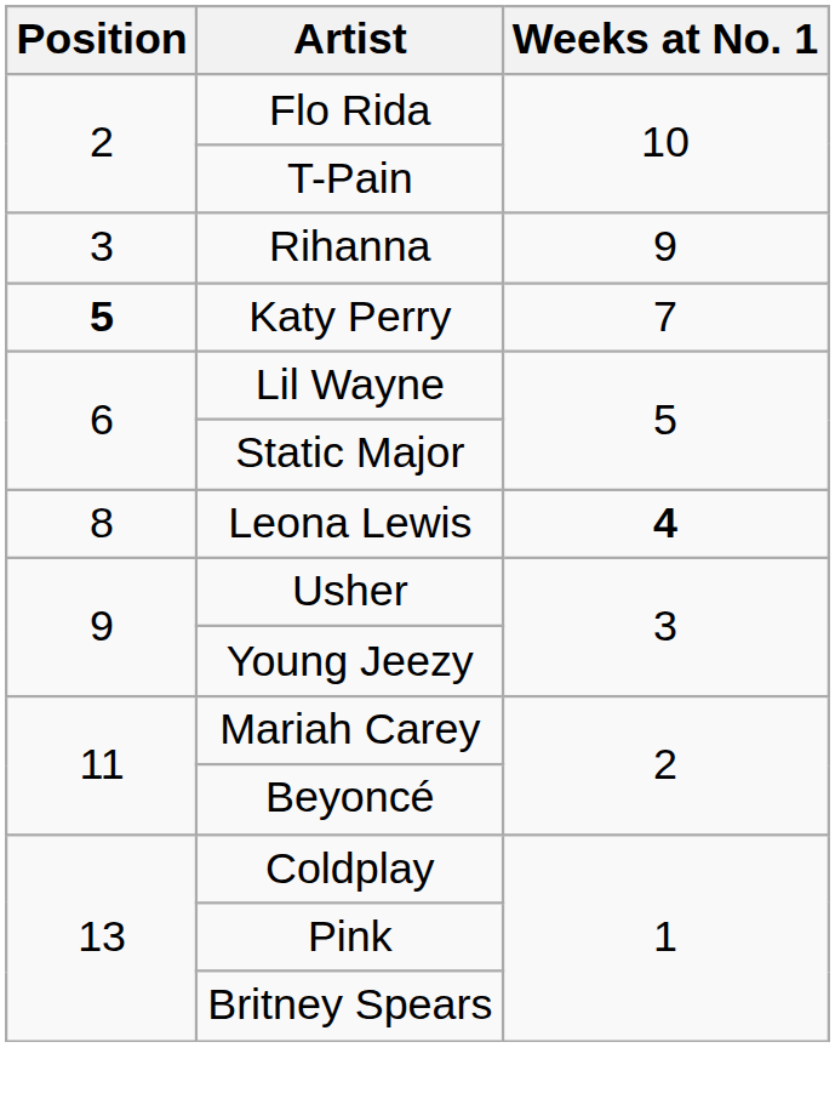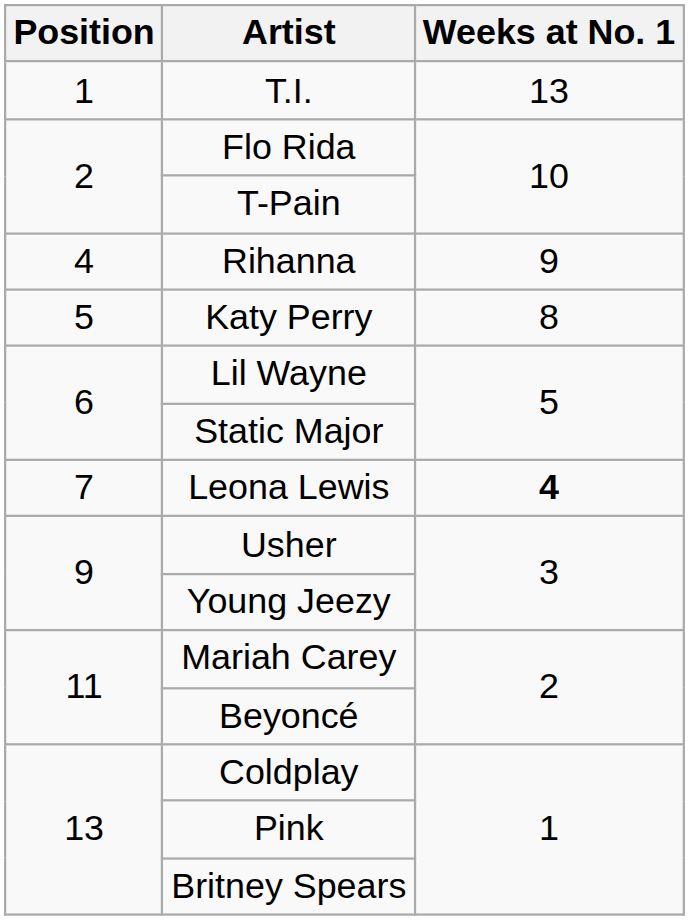 <table class="wikitable plainrowheaders" style="text-align:center;">
 <tr>
 <th>Position</th>
 <th>Artist</th>
 <th>Weeks at No. 1</th>
+</tr>
+<tr>
+<td>1</td>
+<td>T.I.</td>
+<td>13</td>
 </tr>
 <tr>
 <td rowspan=2>2</td>
 <td>Flo Rida</td>
 <td rowspan=2>10</td>
 </tr>
 <tr>
 <td>T-Pain</td>
 </tr>
 <tr>
-<td>3</td>
+<td>4</td>
 <td>Rihanna</td>
 <td>9</td>
 </tr>
 <tr>
-<td><strong>5</strong></td>
+<td>5</td>
 <td>Katy Perry</td>
-<td>7</td>
+<td>8</td>
 </tr>
 <tr>
 <td rowspan=2>6</td>
 <td>Lil Wayne</td>
 <td rowspan=2>5</td>
 </tr>
 <tr>
 <td>Static Major</td>
 </tr>
 <tr>
-<td>8</td>
+<td>7</td>
 <td>Leona Lewis</td>
 <td><strong>4</strong></td>
 </tr>
 <tr>
 <td rowspan=2>9</td>
 <td>Usher</td>
 <td rowspan=2>3</td>
 </tr>
 <tr>
 <td>Young Jeezy</td>
 </tr>
 <tr>
 <td rowspan=2>11</td>
 <td>Mariah Carey</td>
 <td rowspan=2>2</td>
 </tr>
 <tr>
 <td>Beyoncé</td>
 </tr>
 <tr>
 <td rowspan=3>13</td>
 <td>Coldplay</td>
 <td rowspan=3>1</td>
 </tr>
 <tr>
 <td>Pink</td>
 </tr>
 <tr>
 <td>Britney Spears</td>
 </tr>
 </table>
